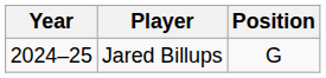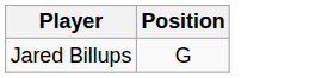 <table class="wikitable">
 <tr>
-<th>Year</th>
 <th>Player</th>
 <th>Position</th>
 </tr>
 <tr align="center">
-<td>2024–25</td>
 <td>Jared Billups</td>
 <td>G</td>
 </tr>
 </table>
